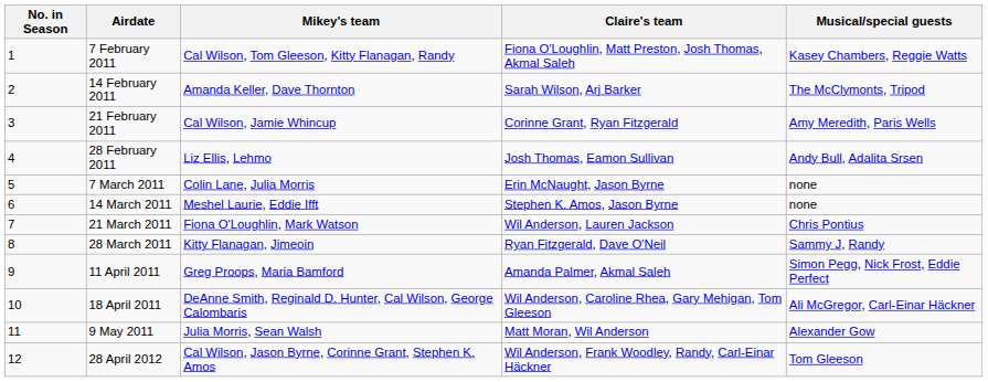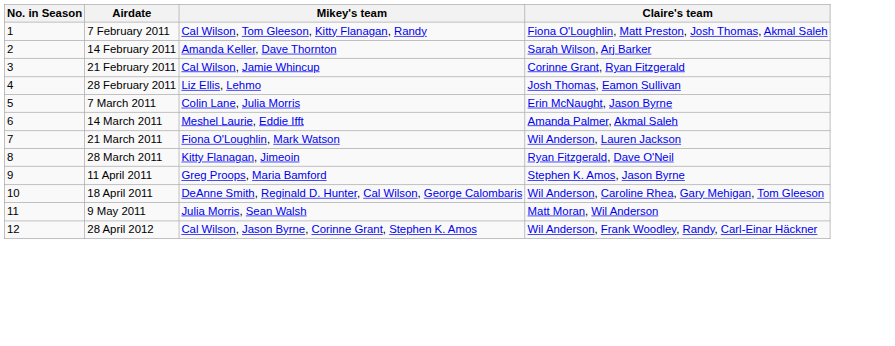 <table class="wikitable">
 <tr>
 <th>No. in Season</th>
 <th>Airdate</th>
 <th>Mikey's team</th>
 <th>Claire's team</th>
-<th>Musical/special guests</th>
 </tr>
 <tr>
 <td>1</td>
 <td>7 February 2011</td>
 <td><a href='#'>Cal Wilson</a>, <a href='#'>Tom Gleeson</a>, <a href='#'>Kitty Flanagan</a>, <a href='#'>Randy</a></td>
 <td><a href='#'>Fiona O'Loughlin</a>, <a href='#'>Matt Preston</a>, <a href='#'>Josh Thomas</a>, <a href='#'>Akmal Saleh</a></td>
-<td><a href='#'>Kasey Chambers</a>, <a href='#'>Reggie Watts</a></td>
 </tr>
 <tr>
 <td>2</td>
 <td>14 February 2011</td>
 <td><a href='#'>Amanda Keller</a>, <a href='#'>Dave Thornton</a></td>
 <td><a href='#'>Sarah Wilson</a>, <a href='#'>Arj Barker</a></td>
-<td><a href='#'>The McClymonts</a>, <a href='#'>Tripod</a></td>
 </tr>
 <tr>
 <td>3</td>
 <td>21 February 2011</td>
 <td><a href='#'>Cal Wilson</a>, <a href='#'>Jamie Whincup</a></td>
 <td><a href='#'>Corinne Grant</a>, <a href='#'>Ryan Fitzgerald</a></td>
-<td><a href='#'>Amy Meredith</a>, <a href='#'>Paris Wells</a></td>
 </tr>
 <tr>
 <td>4</td>
 <td>28 February 2011</td>
 <td><a href='#'>Liz Ellis</a>, <a href='#'>Lehmo</a></td>
 <td><a href='#'>Josh Thomas</a>, <a href='#'>Eamon Sullivan</a></td>
-<td><a href='#'>Andy Bull</a>, <a href='#'>Adalita Srsen</a></td>
 </tr>
 <tr>
 <td>5</td>
 <td>7 March 2011</td>
 <td><a href='#'>Colin Lane</a>, <a href='#'>Julia Morris</a></td>
 <td><a href='#'>Erin McNaught</a>, <a href='#'>Jason Byrne</a></td>
-<td>none</td>
 </tr>
 <tr>
 <td>6</td>
 <td>14 March 2011</td>
 <td><a href='#'>Meshel Laurie</a>, <a href='#'>Eddie Ifft</a></td>
-<td><a href='#'>Stephen K. Amos</a>, <a href='#'>Jason Byrne</a></td>
-<td>none</td>
+<td><a href='#'>Amanda Palmer</a>, <a href='#'>Akmal Saleh</a></td>
 </tr>
 <tr>
 <td>7</td>
 <td>21 March 2011</td>
 <td><a href='#'>Fiona O'Loughlin</a>, <a href='#'>Mark Watson</a></td>
 <td><a href='#'>Wil Anderson</a>, <a href='#'>Lauren Jackson</a></td>
-<td><a href='#'>Chris Pontius</a></td>
 </tr>
 <tr>
 <td>8</td>
 <td>28 March 2011</td>
 <td><a href='#'>Kitty Flanagan</a>, <a href='#'>Jimeoin</a></td>
 <td><a href='#'>Ryan Fitzgerald</a>, <a href='#'>Dave O'Neil</a></td>
-<td><a href='#'>Sammy J</a>, <a href='#'>Randy</a></td>
 </tr>
 <tr>
 <td>9</td>
 <td>11 April 2011</td>
 <td><a href='#'>Greg Proops</a>, <a href='#'>Maria Bamford</a></td>
-<td><a href='#'>Amanda Palmer</a>, <a href='#'>Akmal Saleh</a></td>
-<td><a href='#'>Simon Pegg</a>, <a href='#'>Nick Frost</a>, <a href='#'>Eddie Perfect</a></td>
+<td><a href='#'>Stephen K. Amos</a>, <a href='#'>Jason Byrne</a></td>
 </tr>
 <tr>
 <td>10</td>
 <td>18 April 2011</td>
 <td><a href='#'>DeAnne Smith</a>, <a href='#'>Reginald D. Hunter</a>, <a href='#'>Cal Wilson</a>, <a href='#'>George Calombaris</a></td>
 <td><a href='#'>Wil Anderson</a>, <a href='#'>Caroline Rhea</a>, <a href='#'>Gary Mehigan</a>, <a href='#'>Tom Gleeson</a></td>
-<td><a href='#'>Ali McGregor</a>, <a href='#'>Carl-Einar Häckner</a></td>
 </tr>
 <tr>
 <td>11</td>
 <td>9 May 2011</td>
 <td><a href='#'>Julia Morris</a>, <a href='#'>Sean Walsh</a></td>
 <td><a href='#'>Matt Moran</a>, <a href='#'>Wil Anderson</a></td>
-<td><a href='#'>Alexander Gow</a></td>
 </tr>
 <tr>
 <td>12</td>
 <td>28 April 2012</td>
 <td><a href='#'>Cal Wilson</a>, <a href='#'>Jason Byrne</a>, <a href='#'>Corinne Grant</a>, <a href='#'>Stephen K. Amos</a></td>
 <td><a href='#'>Wil Anderson</a>, <a href='#'>Frank Woodley</a>, <a href='#'>Randy</a>, <a href='#'>Carl-Einar Häckner</a></td>
-<td><a href='#'>Tom Gleeson</a></td>
 </tr>
 </table>
